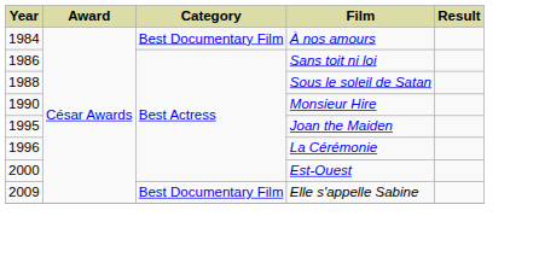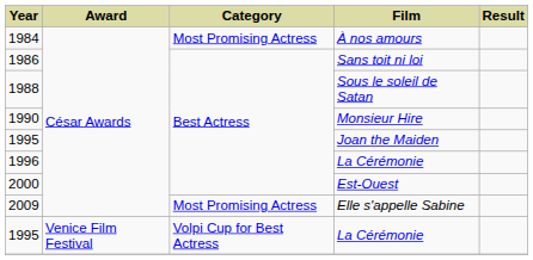 <table class="wikitable centre">
 <tr>
 <th ! align="center" style="background: #DCDCA7;">Year</th>
 <th ! align="center" style="background: #DCDCA7;">Award</th>
 <th ! align="center" style="background: #DCDCA7;">Category</th>
 <th ! align="center" style="background: #DCDCA7;">Film</th>
 <th ! align="center" style="background: #DCDCA7;">Result</th>
 </tr>
 <tr>
 <td>1984</td>
 <td rowspan="8"><a href='#'>César Awards</a></td>
-<td><a href='#'>Best Documentary Film</a></td>
+<td><a href='#'>Most Promising Actress</a></td>
 <td><em><a href='#'>À nos amours</a></em></td>
 <td></td>
 </tr>
 <tr>
 <td>1986</td>
 <td rowspan="6"><a href='#'>Best Actress</a></td>
 <td><em><a href='#'>Sans toit ni loi</a></em></td>
 <td></td>
 </tr>
 <tr>
 <td>1988</td>
 <td><em><a href='#'>Sous le soleil de Satan</a></em></td>
 <td></td>
 </tr>
 <tr>
 <td>1990</td>
 <td><em><a href='#'>Monsieur Hire</a></em></td>
 <td></td>
 </tr>
 <tr>
 <td>1995</td>
 <td><em><a href='#'>Joan the Maiden</a></em></td>
 <td></td>
 </tr>
 <tr>
 <td>1996</td>
 <td><em><a href='#'>La Cérémonie</a></em></td>
 <td></td>
 </tr>
 <tr>
 <td>2000</td>
 <td><em><a href='#'>Est-Ouest</a></em></td>
 <td></td>
 </tr>
 <tr>
 <td>2009</td>
-<td><a href='#'>Best Documentary Film</a></td>
+<td><a href='#'>Most Promising Actress</a></td>
 <td><em>Elle s'appelle Sabine</em></td>
+<td></td>
+</tr>
+<tr>
+<td>1995</td>
+<td><a href='#'>Venice Film Festival</a></td>
+<td><a href='#'>Volpi Cup for Best Actress</a></td>
+<td><em><a href='#'>La Cérémonie</a></em></td>
 <td></td>
 </tr>
 <tr>
 </tr>
 </table>
